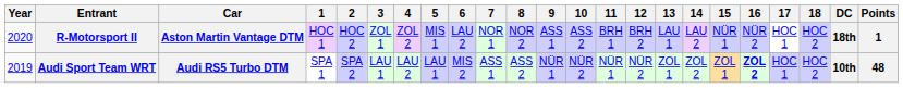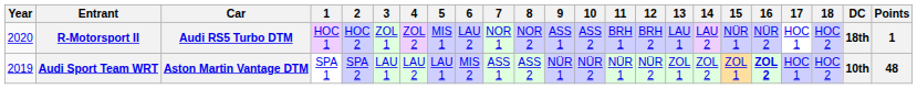 <table class="wikitable" style="text-align:center; font-size:85%">
 <tr>
 <th>Year</th>
 <th>Entrant</th>
 <th>Car</th>
 <th>1</th>
 <th>2</th>
 <th>3</th>
 <th>4</th>
 <th>5</th>
 <th>6</th>
 <th>7</th>
 <th>8</th>
 <th>9</th>
 <th>10</th>
 <th>11</th>
 <th>12</th>
 <th>13</th>
 <th>14</th>
 <th>15</th>
 <th>16</th>
 <th>17</th>
 <th>18</th>
 <th>DC</th>
 <th>Points</th>
 </tr>
 <tr>
 <td><a href='#'>2020</a></td>
 <th nowrap><a href='#'>R-Motorsport II</a></th>
-<th nowrap><a href='#'>Aston Martin Vantage DTM</a></th>
+<th nowrap><a href='#'>Audi RS5 Turbo DTM</a></th>
 <td style="background:#EFCFFF;"><a href='#'>HOC<br>1</a><br></td>
 <td style="background:#CFCFFF;"><a href='#'>HOC<br>2</a><br></td>
 <td style="background:#DFFFDF;"><a href='#'>ZOL<br>1</a><br></td>
 <td style="background:#EFCFFF;"><a href='#'>ZOL<br>2</a><br></td>
 <td style="background:#CFCFFF;"><a href='#'>MIS<br>1</a><br></td>
 <td style="background:#CFCFFF;"><a href='#'>LAU<br>2</a><br></td>
 <td style="background:#DFFFDF;"><a href='#'>NOR<br>1</a><br></td>
 <td style="background:#CFCFFF;"><a href='#'>NOR<br>2</a><br></td>
 <td style="background:#CFCFFF;"><a href='#'>ASS<br>1</a><br></td>
 <td style="background:#CFCFFF;"><a href='#'>ASS<br>2</a><br></td>
 <td style="background:#CFCFFF;"><a href='#'>BRH<br>1</a><br></td>
 <td style="background:#CFCFFF;"><a href='#'>BRH<br>2</a><br></td>
 <td style="background:#CFCFFF;"><a href='#'>LAU<br>1</a><br></td>
 <td style="background:#EFCFFF;"><a href='#'>LAU<br>2</a><br></td>
 <td style="background:#CFCFFF;"><a href='#'>NÜR<br>1</a><br></td>
 <td style="background:#CFCFFF;"><a href='#'>NÜR<br>2</a><br></td>
 <td style="background:#FFFFFF;"><a href='#'>HOC<br>1</a><br></td>
 <td style="background:#CFCFFF;"><a href='#'>HOC<br>2</a><br></td>
 <th>18th</th>
 <th>1</th>
 </tr>
 <tr>
 <td><a href='#'>2019</a></td>
 <th nowrap><a href='#'>Audi Sport Team WRT</a></th>
-<th nowrap><a href='#'>Audi RS5 Turbo DTM</a></th>
+<th nowrap><a href='#'>Aston Martin Vantage DTM</a></th>
 <td style="background:#FFFFFF;"><a href='#'>SPA<br>1</a><br></td>
 <td style="background:#CFCFFF;"><a href='#'>SPA<br>2</a><br></td>
 <td style="background:#DFFFDF;"><a href='#'>LAU<br>1</a><br></td>
 <td style="background:#DFFFDF;"><a href='#'>LAU<br>2</a><br></td>
 <td style="background:#CFCFFF;"><a href='#'>LAU<br>1</a><br></td>
 <td style="background:#CFCFFF;"><a href='#'>MIS<br>2</a><br></td>
 <td style="background:#DFFFDF;"><a href='#'>ASS<br>1</a><br></td>
 <td style="background:#DFFFDF;"><a href='#'>ASS<br>2</a><br></td>
 <td style="background:#CFCFFF;"><a href='#'>NÜR<br>1</a><br></td>
 <td style="background:#CFCFFF;"><a href='#'>NÜR<br>2</a><br></td>
 <td style="background:#DFFFDF;"><a href='#'>NÜR<br>1</a><br></td>
 <td style="background:#DFFFDF;"><a href='#'>NÜR<br>2</a><br></td>
 <td style="background:#DFFFDF;"><a href='#'>ZOL<br>1</a><br></td>
 <td style="background:#DFFFDF;"><a href='#'>ZOL<br>2</a><br></td>
 <td style="background:#FFDF9F;"><a href='#'>ZOL<br>1</a><br></td>
 <td style="background:#DFFFDF;"><strong><a href='#'>ZOL<br>2</a></strong><br></td>
 <td style="background:#CFCFFF;"><a href='#'>HOC<br>1</a><br></td>
 <td style="background:#CFCFFF;"><a href='#'>HOC<br>2</a><br></td>
 <th>10th</th>
 <th>48</th>
 </tr>
 </table>
